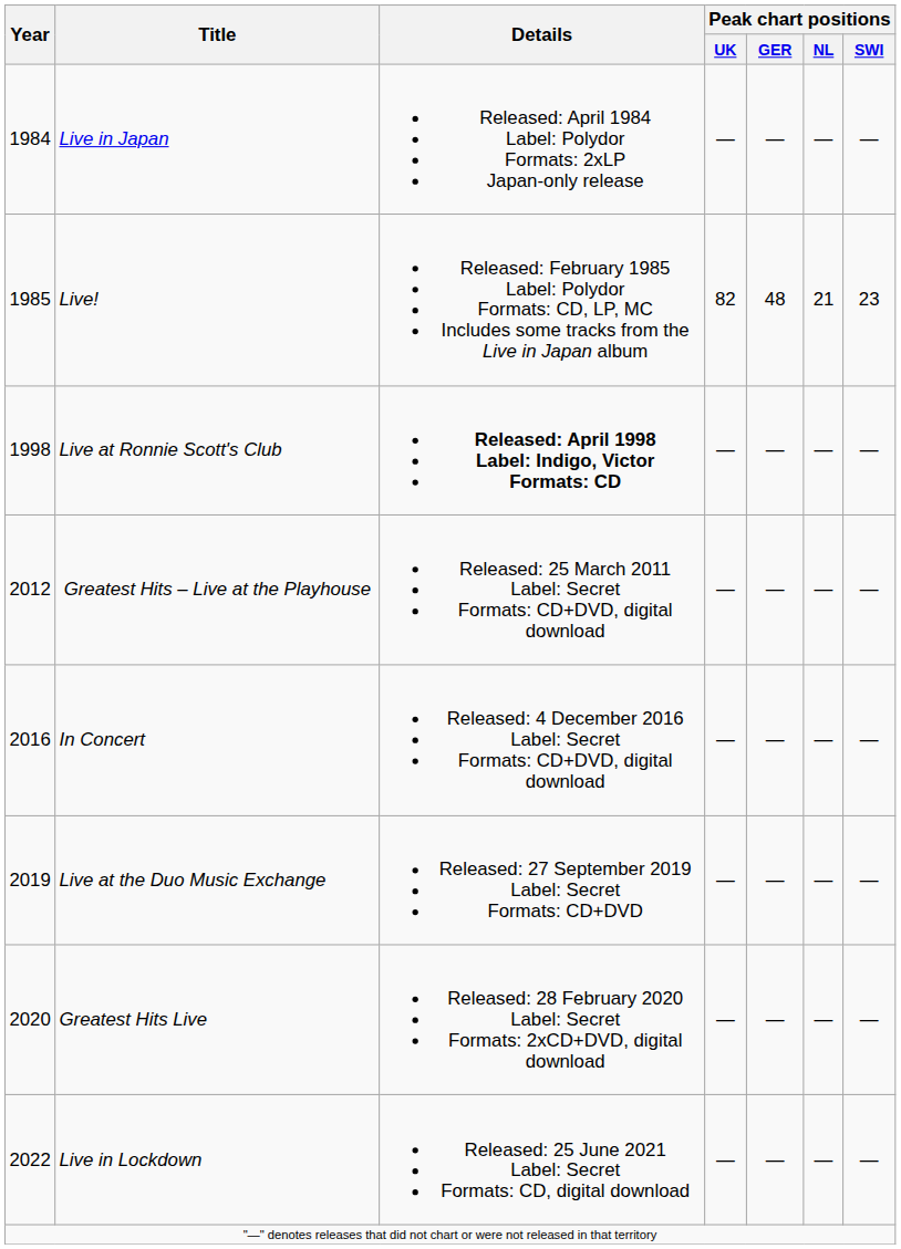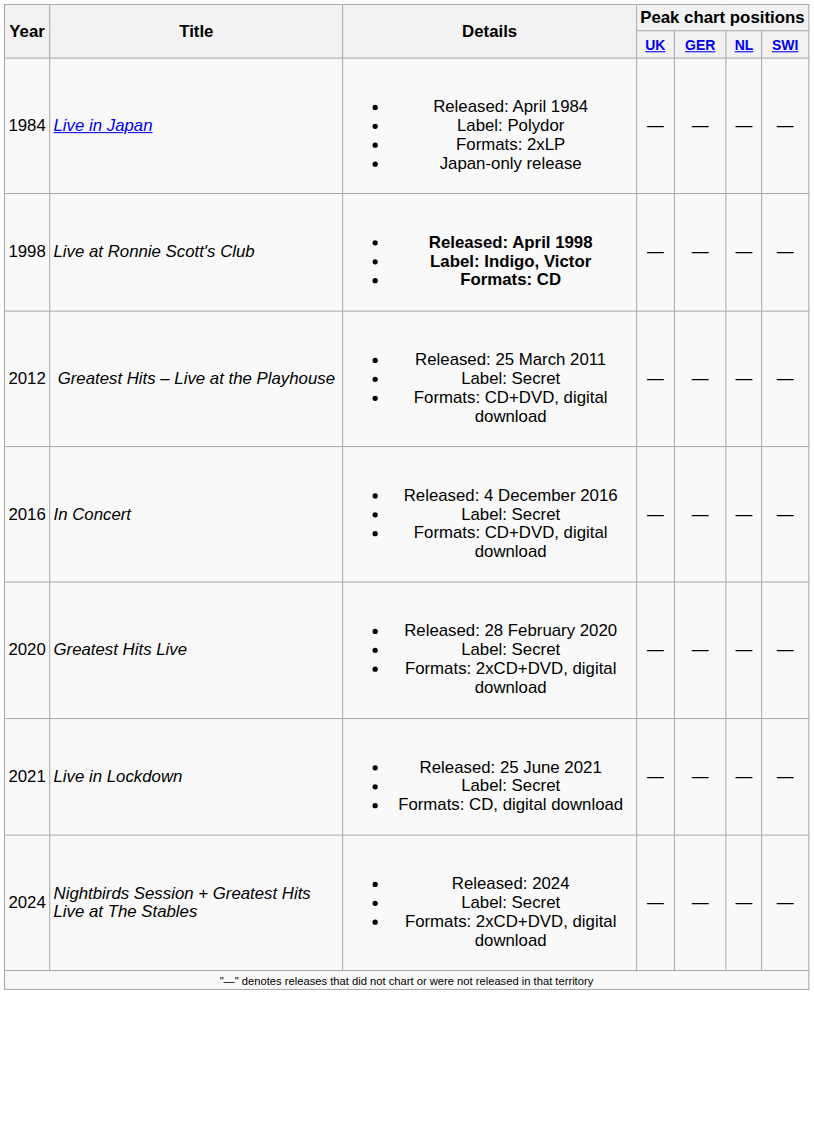 <table class="wikitable" style="text-align:center">
 <tr>
 <th rowspan="2">Year</th>
 <th rowspan="2" style="width:17em;">Title</th>
 <th rowspan="2" style="width:17em;">Details</th>
 <th colspan="4">Peak chart positions</th>
 </tr>
 <tr>
 <th><small><a href='#'>UK</a></small><br></th>
 <th><small><a href='#'>GER</a></small><br></th>
 <th><small><a href='#'>NL</a></small><br></th>
 <th><small><a href='#'>SWI</a></small><br></th>
 </tr>
 <tr>
 <td>1984</td>
 <td align="left"><em><a href='#'>Live in Japan</a></em></td>
 <td><br><ul><li>Released: April 1984</li><li>Label: Polydor</li><li>Formats: 2xLP</li><li>Japan-only release</li></ul></td>
 <td>—</td>
 <td>—</td>
 <td>—</td>
 <td>—</td>
-</tr>
-<tr>
-<td>1985</td>
-<td align="left"><em>Live!</em></td>
-<td><br><ul><li>Released: February 1985</li><li>Label: Polydor</li><li>Formats: CD, LP, MC</li><li>Includes some tracks from the <em>Live in Japan</em> album</li></ul></td>
-<td>82</td>
-<td>48</td>
-<td>21</td>
-<td>23</td>
 </tr>
 <tr>
 <td>1998</td>
 <td align="left"><em>Live at Ronnie Scott's Club</em></td>
 <td><strong><br><ul><li>Released: April 1998</li><li>Label: Indigo, Victor</li><li>Formats: CD</li></ul></strong></td>
 <td>—</td>
 <td>—</td>
 <td>—</td>
 <td>—</td>
 </tr>
 <tr>
 <td>2012</td>
 <td><em>Greatest Hits – Live at the Playhouse</em></td>
 <td><br><ul><li>Released: 25 March 2011</li><li>Label: Secret</li><li>Formats: CD+DVD, digital download</li></ul></td>
 <td>—</td>
 <td>—</td>
 <td>—</td>
 <td>—</td>
 </tr>
 <tr>
 <td>2016</td>
 <td align="left"><em>In Concert</em></td>
 <td><br><ul><li>Released: 4 December 2016</li><li>Label: Secret</li><li>Formats: CD+DVD, digital download</li></ul></td>
 <td>—</td>
 <td>—</td>
 <td>—</td>
 <td>—</td>
 </tr>
 <tr>
-<td>2019</td>
-<td align="left"><em>Live at the Duo Music Exchange</em></td>
-<td><br><ul><li>Released: 27 September 2019</li><li>Label: Secret</li><li>Formats: CD+DVD</li></ul></td>
-<td>—</td>
-<td>—</td>
-<td>—</td>
-<td>—</td>
-</tr>
-<tr>
 <td>2020</td>
 <td align="left"><em>Greatest Hits Live</em></td>
 <td><br><ul><li>Released: 28 February 2020</li><li>Label: Secret</li><li>Formats: 2xCD+DVD, digital download</li></ul></td>
 <td>—</td>
 <td>—</td>
 <td>—</td>
 <td>—</td>
 </tr>
 <tr>
-<td>2022</td>
+<td>2021</td>
 <td align="left"><em>Live in Lockdown</em></td>
 <td><br><ul><li>Released: 25 June 2021</li><li>Label: Secret</li><li>Formats: CD, digital download</li></ul></td>
+<td>—</td>
+<td>—</td>
+<td>—</td>
+<td>—</td>
+</tr>
+<tr>
+<td>2024</td>
+<td align="left"><em>Nightbirds Session + Greatest Hits Live at The Stables</em></td>
+<td><br><ul><li>Released: 2024</li><li>Label: Secret</li><li>Formats: 2xCD+DVD, digital download</li></ul></td>
 <td>—</td>
 <td>—</td>
 <td>—</td>
 <td>—</td>
 </tr>
 <tr>
 <td colspan="7" style="font-size:8pt">"—" denotes releases that did not chart or were not released in that territory</td>
 </tr>
 </table>
